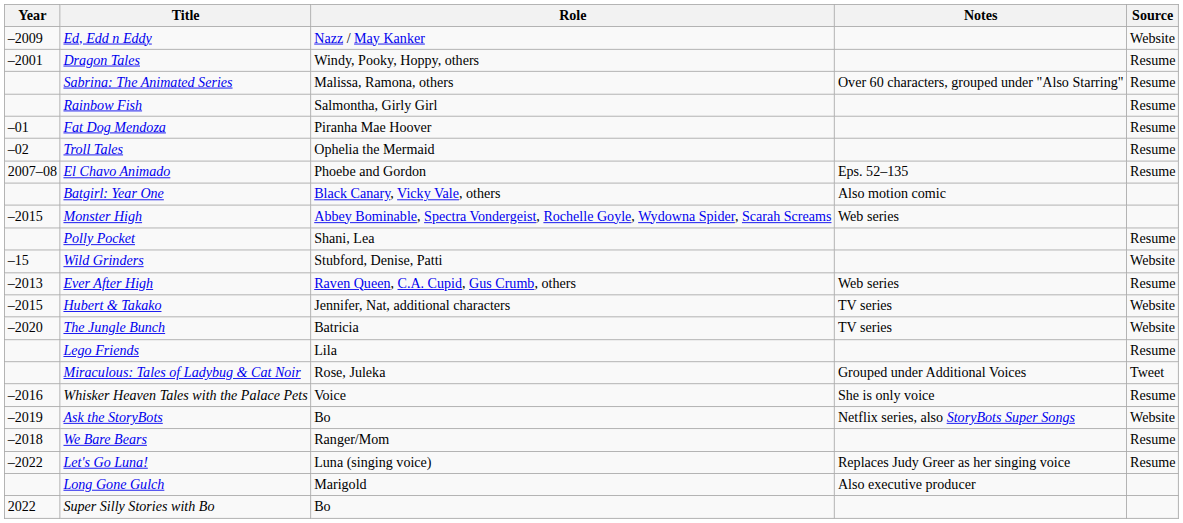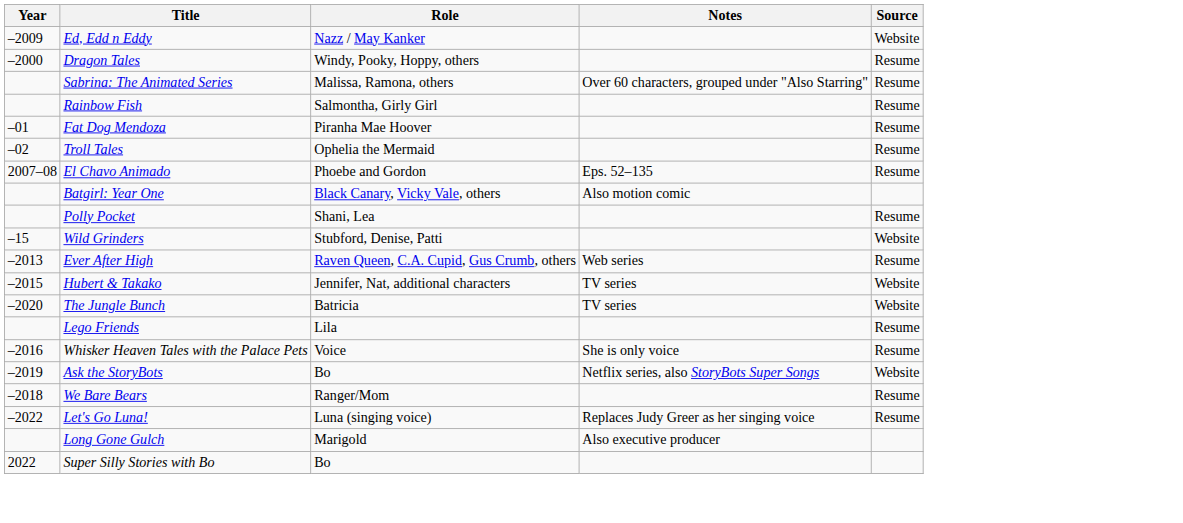 <table class="wikitable sortable plainrowheaders">
 <tr>
 <th>Year</th>
 <th>Title</th>
 <th>Role</th>
 <th class="unsortable">Notes</th>
 <th class="unsortable">Source</th>
 </tr>
 <tr>
 <td>–2009</td>
 <td><em><a href='#'>Ed, Edd n Eddy</a></em></td>
 <td><a href='#'>Nazz</a> / <a href='#'>May Kanker</a></td>
 <td></td>
 <td>Website</td>
 </tr>
 <tr>
-<td>–2001</td>
+<td>–2000</td>
 <td><em><a href='#'>Dragon Tales</a></em></td>
 <td>Windy, Pooky, Hoppy, others</td>
 <td></td>
 <td>Resume</td>
 </tr>
 <tr>
 <td></td>
 <td><em><a href='#'>Sabrina: The Animated Series</a></em></td>
 <td>Malissa, Ramona, others</td>
 <td>Over 60 characters, grouped under "Also Starring"</td>
 <td>Resume</td>
 </tr>
 <tr>
 <td></td>
 <td><em><a href='#'>Rainbow Fish</a></em></td>
 <td>Salmontha, Girly Girl</td>
 <td></td>
 <td>Resume</td>
 </tr>
 <tr>
 <td>–01</td>
 <td><em><a href='#'>Fat Dog Mendoza</a></em></td>
 <td>Piranha Mae Hoover</td>
 <td></td>
 <td>Resume</td>
 </tr>
 <tr>
 <td>–02</td>
 <td><em><a href='#'>Troll Tales</a></em></td>
 <td>Ophelia the Mermaid</td>
 <td></td>
 <td>Resume</td>
 </tr>
 <tr>
 <td>2007–08</td>
 <td><em><a href='#'>El Chavo Animado</a></em></td>
 <td>Phoebe and Gordon</td>
 <td>Eps. 52–135</td>
 <td>Resume</td>
 </tr>
 <tr>
 <td></td>
 <td><em><a href='#'>Batgirl: Year One</a></em></td>
 <td><a href='#'>Black Canary</a>, <a href='#'>Vicky Vale</a>, others</td>
 <td>Also motion comic</td>
 <td></td>
 </tr>
 <tr>
-<td>–2015</td>
-<td><em><a href='#'>Monster High</a></em></td>
-<td><a href='#'>Abbey Bominable</a>, <a href='#'>Spectra Vondergeist</a>, <a href='#'>Rochelle Goyle</a>, <a href='#'>Wydowna Spider</a>, <a href='#'>Scarah Screams</a></td>
-<td>Web series</td>
-<td></td>
-</tr>
-<tr>
 <td></td>
 <td><em><a href='#'>Polly Pocket</a></em></td>
 <td>Shani, Lea</td>
 <td></td>
 <td>Resume</td>
 </tr>
 <tr>
 <td>–15</td>
 <td><em><a href='#'>Wild Grinders</a></em></td>
 <td>Stubford, Denise, Patti</td>
 <td></td>
 <td>Website</td>
 </tr>
 <tr>
 <td>–2013</td>
 <td><em><a href='#'>Ever After High</a></em></td>
 <td><a href='#'>Raven Queen</a>, <a href='#'>C.A. Cupid</a>, <a href='#'>Gus Crumb</a>, others</td>
 <td>Web series</td>
 <td>Resume</td>
 </tr>
 <tr>
 <td>–2015</td>
 <td><em><a href='#'>Hubert & Takako</a></em></td>
 <td>Jennifer, Nat, additional characters</td>
 <td>TV series</td>
 <td>Website</td>
 </tr>
 <tr>
 <td>–2020</td>
 <td><em><a href='#'>The Jungle Bunch</a></em></td>
 <td>Batricia</td>
 <td>TV series</td>
 <td>Website</td>
 </tr>
 <tr>
 <td></td>
 <td><em><a href='#'>Lego Friends</a></em></td>
 <td>Lila</td>
 <td></td>
 <td>Resume</td>
-</tr>
-<tr>
-<td></td>
-<td><em><a href='#'>Miraculous: Tales of Ladybug & Cat Noir</a></em></td>
-<td>Rose, Juleka</td>
-<td>Grouped under Additional Voices</td>
-<td>Tweet</td>
 </tr>
 <tr>
 <td>–2016</td>
 <td><em>Whisker Heaven Tales with the Palace Pets</em></td>
 <td>Voice</td>
 <td>She is only voice</td>
 <td>Resume</td>
 </tr>
 <tr>
 <td>–2019</td>
 <td><em><a href='#'>Ask the StoryBots</a></em></td>
 <td>Bo</td>
 <td>Netflix series, also <em><a href='#'>StoryBots Super Songs</a></em></td>
 <td>Website</td>
 </tr>
 <tr>
 <td>–2018</td>
 <td><em><a href='#'>We Bare Bears</a></em></td>
 <td>Ranger/Mom</td>
 <td></td>
 <td>Resume</td>
 </tr>
 <tr>
 <td>–2022</td>
 <td><em><a href='#'>Let's Go Luna!</a></em></td>
 <td>Luna (singing voice)</td>
 <td>Replaces Judy Greer as her singing voice</td>
 <td>Resume</td>
 </tr>
 <tr>
 <td></td>
 <td><em><a href='#'>Long Gone Gulch</a></em></td>
 <td>Marigold</td>
 <td>Also executive producer</td>
 <td></td>
 </tr>
 <tr>
 <td>2022</td>
 <td><em>Super Silly Stories with Bo</em></td>
 <td>Bo</td>
 <td></td>
 <td></td>
 </tr>
 </table>
